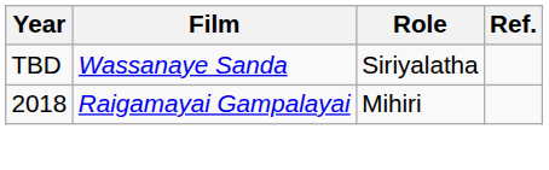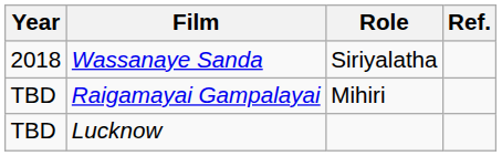 <table class="wikitable">
 <tr>
 <th>Year</th>
 <th>Film</th>
 <th>Role</th>
 <th>Ref.</th>
 </tr>
 <tr>
-<td>TBD</td>
+<td>2018</td>
 <td><em><a href='#'>Wassanaye Sanda</a></em></td>
 <td>Siriyalatha</td>
 <td></td>
 </tr>
 <tr>
-<td>2018</td>
+<td>TBD</td>
 <td><em><a href='#'>Raigamayai Gampalayai</a></em></td>
 <td>Mihiri</td>
 <td></td>
 </tr>
+<tr>
+<td>TBD</td>
+<td><em>Lucknow</em></td>
+<td></td>
+<td></td>
+</tr>
 </table>
